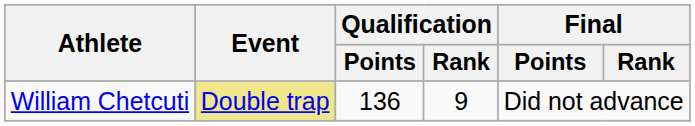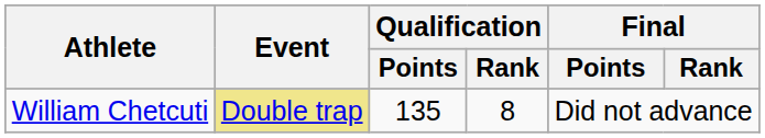 <table class="wikitable" style="font-size:90%">
 <tr>
 <th rowspan="2">Athlete</th>
 <th rowspan="2">Event</th>
 <th colspan="2">Qualification</th>
 <th colspan="2">Final</th>
 </tr>
 <tr style="font-size:95%">
 <th scope="col">Points</th>
 <th scope="col">Rank</th>
 <th scope="col">Points</th>
 <th scope="col">Rank</th>
 </tr>
 <tr align=center>
 <td align=left><a href='#'>William Chetcuti</a></td>
 <td align=left style="background: khaki;"><a href='#'>Double trap</a></td>
-<td>136</td>
-<td>9</td>
+<td>135</td>
+<td>8</td>
 <td colspan=2>Did not advance</td>
 </tr>
 </table>
